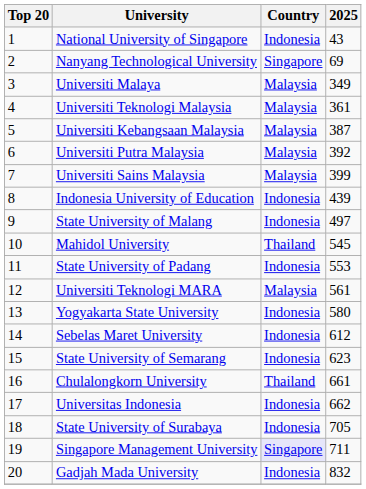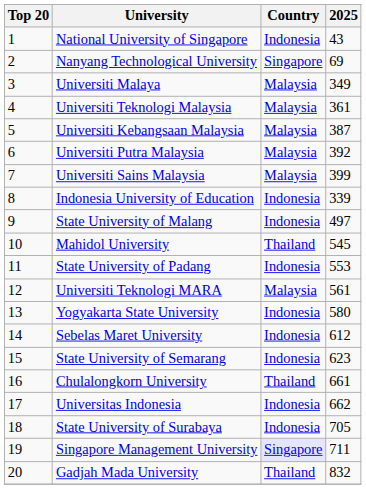 <table class="wikitable sortable">
 <tr>
 <th>Top 20</th>
 <th>University</th>
 <th>Country</th>
 <th>2025</th>
 </tr>
 <tr>
 <td>1</td>
 <td> <a href='#'>National University of Singapore</a></td>
 <td><a href='#'>Indonesia</a></td>
 <td>43</td>
 </tr>
 <tr>
 <td>2</td>
 <td> <a href='#'>Nanyang Technological University</a></td>
 <td><a href='#'>Singapore</a></td>
 <td>69</td>
 </tr>
 <tr>
 <td>3</td>
 <td> <a href='#'>Universiti Malaya</a></td>
 <td><a href='#'>Malaysia</a></td>
 <td>349</td>
 </tr>
 <tr>
 <td>4</td>
 <td> <a href='#'>Universiti Teknologi Malaysia</a></td>
 <td><a href='#'>Malaysia</a></td>
 <td>361</td>
 </tr>
 <tr>
 <td>5</td>
 <td> <a href='#'>Universiti Kebangsaan Malaysia</a></td>
 <td><a href='#'>Malaysia</a></td>
 <td>387</td>
 </tr>
 <tr>
 <td>6</td>
 <td> <a href='#'>Universiti Putra Malaysia</a></td>
 <td><a href='#'>Malaysia</a></td>
 <td>392</td>
 </tr>
 <tr>
 <td>7</td>
 <td> <a href='#'>Universiti Sains Malaysia</a></td>
 <td><a href='#'>Malaysia</a></td>
 <td>399</td>
 </tr>
 <tr>
 <td>8</td>
 <td> <a href='#'>Indonesia University of Education</a></td>
 <td><a href='#'>Indonesia</a></td>
-<td>439</td>
+<td>339</td>
 </tr>
 <tr>
 <td>9</td>
 <td> <a href='#'>State University of Malang</a></td>
 <td><a href='#'>Indonesia</a></td>
 <td>497</td>
 </tr>
 <tr>
 <td>10</td>
 <td> <a href='#'>Mahidol University</a></td>
 <td><a href='#'>Thailand</a></td>
 <td>545</td>
 </tr>
 <tr>
 <td>11</td>
 <td> <a href='#'>State University of Padang</a></td>
 <td><a href='#'>Indonesia</a></td>
 <td>553</td>
 </tr>
 <tr>
 <td>12</td>
 <td> <a href='#'>Universiti Teknologi MARA</a></td>
 <td><a href='#'>Malaysia</a></td>
 <td>561</td>
 </tr>
 <tr>
 <td>13</td>
 <td> <a href='#'>Yogyakarta State University</a></td>
 <td><a href='#'>Indonesia</a></td>
 <td>580</td>
 </tr>
 <tr>
 <td>14</td>
 <td> <a href='#'>Sebelas Maret University</a></td>
 <td><a href='#'>Indonesia</a></td>
 <td>612</td>
 </tr>
 <tr>
 <td>15</td>
 <td> <a href='#'>State University of Semarang</a></td>
 <td><a href='#'>Indonesia</a></td>
 <td>623</td>
 </tr>
 <tr>
 <td>16</td>
 <td> <a href='#'>Chulalongkorn University</a></td>
 <td><a href='#'>Thailand</a></td>
 <td>661</td>
 </tr>
 <tr>
 <td>17</td>
 <td> <a href='#'>Universitas Indonesia</a></td>
 <td><a href='#'>Indonesia</a></td>
 <td>662</td>
 </tr>
 <tr>
 <td>18</td>
 <td> <a href='#'>State University of Surabaya</a></td>
 <td><a href='#'>Indonesia</a></td>
 <td>705</td>
 </tr>
 <tr>
 <td>19</td>
 <td> <a href='#'>Singapore Management University</a></td>
 <td style="background: lavender;"><a href='#'>Singapore</a></td>
 <td>711</td>
 </tr>
 <tr>
 <td>20</td>
 <td> <a href='#'>Gadjah Mada University</a></td>
-<td><a href='#'>Indonesia</a></td>
+<td><a href='#'>Thailand</a></td>
 <td>832</td>
 </tr>
 <tr>
 </tr>
 </table>
